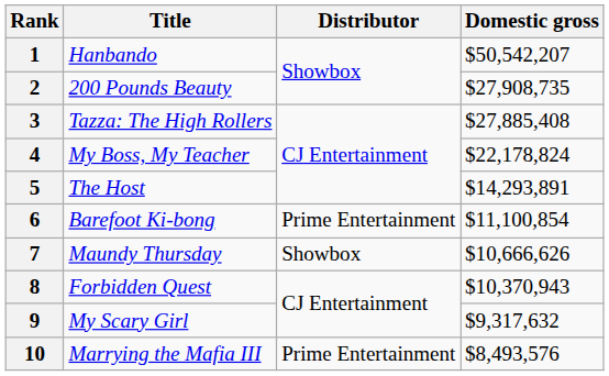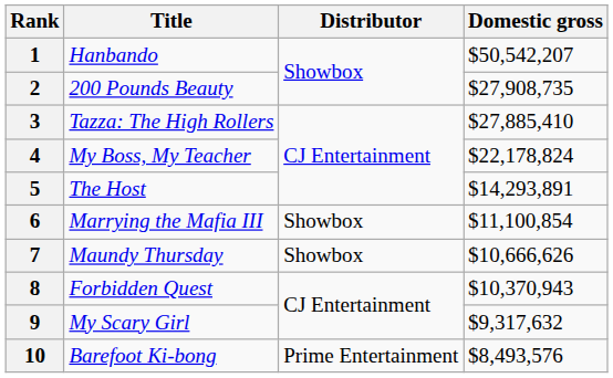 <table class="wikitable" style="margin:auto; margin:auto;">
 <tr>
 <th>Rank</th>
 <th>Title</th>
 <th>Distributor</th>
 <th>Domestic gross </th>
 </tr>
 <tr>
 <th style="text-align:center;">1</th>
 <td><em><a href='#'>Hanbando</a></em></td>
 <td rowspan="2"><a href='#'>Showbox</a></td>
 <td>$50,542,207</td>
 </tr>
 <tr>
 <th style="text-align:center;">2</th>
 <td><em><a href='#'>200 Pounds Beauty</a></em></td>
 <td>$27,908,735</td>
 </tr>
 <tr>
 <th style="text-align:center;">3</th>
 <td><em><a href='#'>Tazza: The High Rollers</a></em></td>
 <td rowspan="3"><a href='#'>CJ Entertainment</a></td>
-<td>$27,885,408</td>
+<td>$27,885,410</td>
 </tr>
 <tr>
 <th style="text-align:center;">4</th>
 <td><em><a href='#'>My Boss, My Teacher</a></em></td>
 <td>$22,178,824</td>
 </tr>
 <tr>
 <th style="text-align:center;">5</th>
 <td><em><a href='#'>The Host</a></em></td>
 <td>$14,293,891</td>
 </tr>
 <tr>
 <th style="text-align:center;">6</th>
-<td><em><a href='#'>Barefoot Ki-bong</a></em></td>
-<td>Prime Entertainment</td>
+<td><em><a href='#'>Marrying the Mafia III</a></em></td>
+<td>Showbox</td>
 <td>$11,100,854</td>
 </tr>
 <tr>
 <th style="text-align:center;">7</th>
 <td><em><a href='#'>Maundy Thursday</a></em></td>
 <td>Showbox</td>
 <td>$10,666,626</td>
 </tr>
 <tr>
 <th style="text-align:center;">8</th>
 <td><em><a href='#'>Forbidden Quest</a></em></td>
 <td rowspan="2">CJ Entertainment</td>
 <td>$10,370,943</td>
 </tr>
 <tr>
 <th style="text-align:center;">9</th>
 <td><em><a href='#'>My Scary Girl</a></em></td>
 <td>$9,317,632</td>
 </tr>
 <tr>
 <th style="text-align:center;">10</th>
-<td><em><a href='#'>Marrying the Mafia III</a></em></td>
+<td><em><a href='#'>Barefoot Ki-bong</a></em></td>
 <td>Prime Entertainment</td>
 <td>$8,493,576</td>
 </tr>
 </table>
